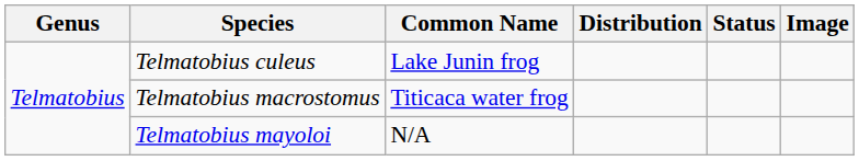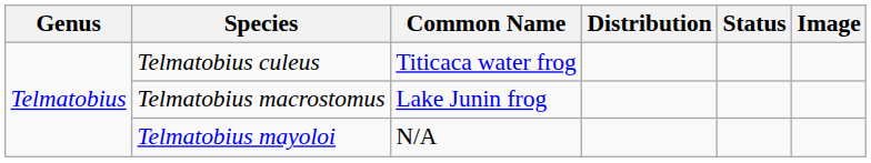 <table class="wikitable sortable">
 <tr>
 <th>Genus</th>
 <th>Species</th>
 <th>Common Name</th>
 <th>Distribution</th>
 <th>Status</th>
 <th>Image</th>
 </tr>
 <tr>
 <td rowspan="3"><em><a href='#'>Telmatobius</a></em></td>
 <td><em>Telmatobius culeus</em></td>
-<td><a href='#'>Lake Junin frog</a></td>
+<td><a href='#'>Titicaca water frog</a></td>
 <td></td>
 <td></td>
 <td></td>
 </tr>
 <tr>
 <td><em>Telmatobius macrostomus</em></td>
-<td><a href='#'>Titicaca water frog</a></td>
+<td><a href='#'>Lake Junin frog</a></td>
 <td></td>
 <td></td>
 <td></td>
 </tr>
 <tr>
 <td><em><a href='#'>Telmatobius mayoloi</a></em></td>
 <td>N/A</td>
 <td></td>
 <td></td>
 <td></td>
 </tr>
 </table>
